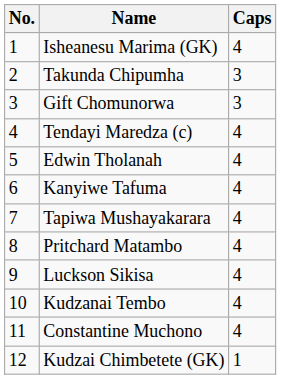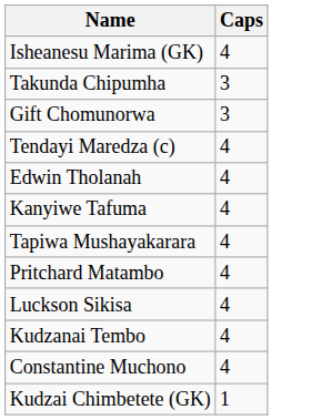 <table class="wikitable">
 <tr>
-<th>No.</th>
 <th>Name</th>
 <th>Caps</th>
 </tr>
 <tr>
-<td>1</td>
 <td>Isheanesu Marima (GK)</td>
 <td>4</td>
 </tr>
 <tr>
-<td>2</td>
 <td>Takunda Chipumha</td>
 <td>3</td>
 </tr>
 <tr>
-<td>3</td>
 <td>Gift Chomunorwa</td>
 <td>3</td>
 </tr>
 <tr>
-<td>4</td>
 <td>Tendayi Maredza (c)</td>
 <td>4</td>
 </tr>
 <tr>
-<td>5</td>
 <td>Edwin Tholanah</td>
 <td>4</td>
 </tr>
 <tr>
-<td>6</td>
 <td>Kanyiwe Tafuma</td>
 <td>4</td>
 </tr>
 <tr>
-<td>7</td>
 <td>Tapiwa Mushayakarara</td>
 <td>4</td>
 </tr>
 <tr>
-<td>8</td>
 <td>Pritchard Matambo</td>
 <td>4</td>
 </tr>
 <tr>
-<td>9</td>
 <td>Luckson Sikisa</td>
 <td>4</td>
 </tr>
 <tr>
-<td>10</td>
 <td>Kudzanai Tembo</td>
 <td>4</td>
 </tr>
 <tr>
-<td>11</td>
 <td>Constantine Muchono</td>
 <td>4</td>
 </tr>
 <tr>
-<td>12</td>
 <td>Kudzai Chimbetete (GK)</td>
 <td>1</td>
 </tr>
 </table>
